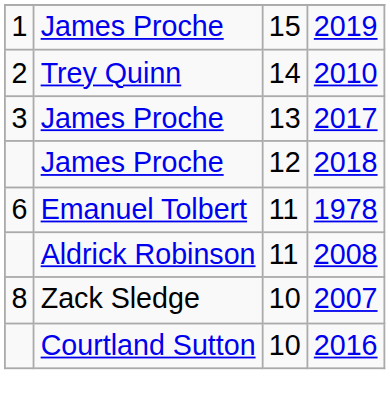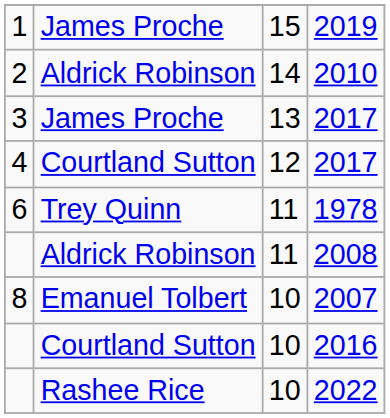 <table class="wikitable">
 <tr>
 </tr>
 <tr>
 <td>1</td>
 <td><a href='#'>James Proche</a></td>
 <td>15</td>
 <td><a href='#'>2019</a></td>
 </tr>
 <tr>
 <td>2</td>
-<td><a href='#'>Trey Quinn</a></td>
+<td><a href='#'>Aldrick Robinson</a></td>
 <td>14</td>
 <td><a href='#'>2010</a></td>
 </tr>
 <tr>
 <td>3</td>
 <td><a href='#'>James Proche</a></td>
 <td>13</td>
 <td><a href='#'>2017</a></td>
 </tr>
 <tr>
-<td></td>
-<td><a href='#'>James Proche</a></td>
+<td>4</td>
+<td><a href='#'>Courtland Sutton</a></td>
 <td>12</td>
-<td><a href='#'>2018</a></td>
+<td><a href='#'>2017</a></td>
 </tr>
 <tr>
 <td>6</td>
-<td><a href='#'>Emanuel Tolbert</a></td>
+<td><a href='#'>Trey Quinn</a></td>
 <td>11</td>
 <td><a href='#'>1978</a></td>
 </tr>
 <tr>
 <td></td>
 <td><a href='#'>Aldrick Robinson</a></td>
 <td>11</td>
 <td><a href='#'>2008</a></td>
 </tr>
 <tr>
 <td>8</td>
-<td>Zack Sledge</td>
+<td><a href='#'>Emanuel Tolbert</a></td>
 <td>10</td>
 <td><a href='#'>2007</a></td>
 </tr>
 <tr>
 <td></td>
 <td><a href='#'>Courtland Sutton</a></td>
 <td>10</td>
 <td><a href='#'>2016</a></td>
 </tr>
+<tr>
+<td></td>
+<td><a href='#'>Rashee Rice</a></td>
+<td>10</td>
+<td><a href='#'>2022</a></td>
+</tr>
 </table>
